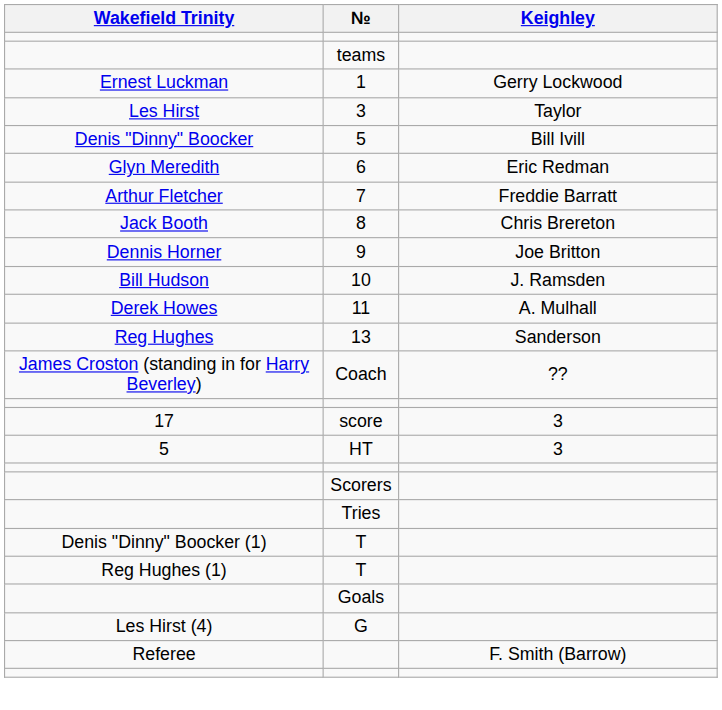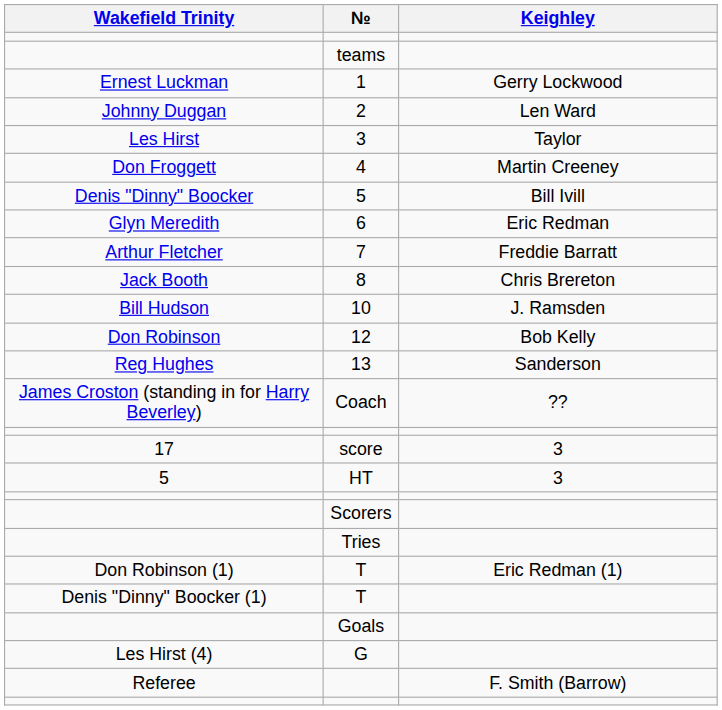 <table class="wikitable" style="text-align:center;">
 <tr>
 <th width=280 abbr=winner><a href='#'>Wakefield Trinity</a></th>
 <th width=60 abbr="Number">№</th>
 <th width=280 abbr=runner-up><a href='#'>Keighley</a></th>
 </tr>
 <tr>
 <td></td>
 <td></td>
 <td></td>
 </tr>
 <tr>
 <td></td>
 <td>teams</td>
 <td></td>
 </tr>
 <tr>
 <td><a href='#'>Ernest Luckman</a></td>
 <td>1</td>
 <td>Gerry Lockwood</td>
 </tr>
 <tr>
+<td><a href='#'>Johnny Duggan</a></td>
+<td>2</td>
+<td>Len Ward</td>
+</tr>
+<tr>
 <td><a href='#'>Les Hirst</a></td>
 <td>3</td>
 <td>Taylor</td>
+</tr>
+<tr>
+<td><a href='#'>Don Froggett</a></td>
+<td>4</td>
+<td>Martin Creeney</td>
 </tr>
 <tr>
 <td><a href='#'>Denis "Dinny" Boocker</a></td>
 <td>5</td>
 <td>Bill Ivill</td>
 </tr>
 <tr>
 <td><a href='#'>Glyn Meredith</a></td>
 <td>6</td>
 <td>Eric Redman</td>
 </tr>
 <tr>
 <td><a href='#'>Arthur Fletcher</a></td>
 <td>7</td>
 <td>Freddie Barratt</td>
 </tr>
 <tr>
 <td><a href='#'>Jack Booth</a></td>
 <td>8</td>
 <td>Chris Brereton</td>
 </tr>
 <tr>
-<td><a href='#'>Dennis Horner</a></td>
-<td>9</td>
-<td>Joe Britton</td>
-</tr>
-<tr>
 <td><a href='#'>Bill Hudson</a></td>
 <td>10</td>
 <td>J. Ramsden</td>
 </tr>
 <tr>
-<td><a href='#'>Derek Howes</a></td>
-<td>11</td>
-<td>A. Mulhall</td>
+<td><a href='#'>Don Robinson</a></td>
+<td>12</td>
+<td>Bob Kelly</td>
 </tr>
 <tr>
 <td><a href='#'>Reg Hughes</a></td>
 <td>13</td>
 <td>Sanderson</td>
 </tr>
 <tr>
 <td><a href='#'>James Croston</a> (standing in for <a href='#'>Harry Beverley</a>)</td>
 <td>Coach</td>
 <td>??</td>
 </tr>
 <tr>
 <td></td>
 <td></td>
 <td></td>
 </tr>
 <tr>
 <td>17</td>
 <td>score</td>
 <td>3</td>
 </tr>
 <tr>
 <td>5</td>
 <td>HT</td>
 <td>3</td>
 </tr>
 <tr>
 <td></td>
 <td></td>
 <td></td>
 </tr>
 <tr>
 <td></td>
 <td>Scorers</td>
 <td></td>
 </tr>
 <tr>
 <td></td>
 <td>Tries</td>
 <td></td>
 </tr>
 <tr>
-<td>Denis "Dinny" Boocker (1)</td>
+<td>Don Robinson (1)</td>
 <td>T</td>
-<td></td>
+<td>Eric Redman (1)</td>
 </tr>
 <tr>
-<td>Reg Hughes (1)</td>
+<td>Denis "Dinny" Boocker (1)</td>
 <td>T</td>
 <td></td>
 </tr>
 <tr>
 <td></td>
 <td>Goals</td>
 <td></td>
 </tr>
 <tr>
 <td>Les Hirst (4)</td>
 <td>G</td>
 <td></td>
 </tr>
 <tr>
 <td>Referee</td>
 <td></td>
 <td>F. Smith (Barrow)</td>
 </tr>
 <tr>
 <td></td>
 <td></td>
 <td></td>
 </tr>
 </table>
